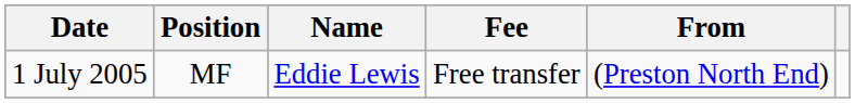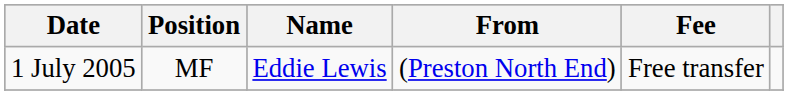 <table class="wikitable" style="text-align:center;">
 <tr>
 <th scope=col>Date</th>
 <th scope=col>Position</th>
 <th scope=col>Name</th>
+<th scope=col>From</th>
 <th scope=col>Fee</th>
-<th scope=col>From</th>
 <th scope=col></th>
 </tr>
 <tr>
 <td>1 July 2005</td>
 <td>MF</td>
 <td><a href='#'>Eddie Lewis</a></td>
+<td>(<a href='#'>Preston North End</a>)</td>
 <td>Free transfer</td>
-<td>(<a href='#'>Preston North End</a>)</td>
 <td></td>
 </tr>
 </table>
